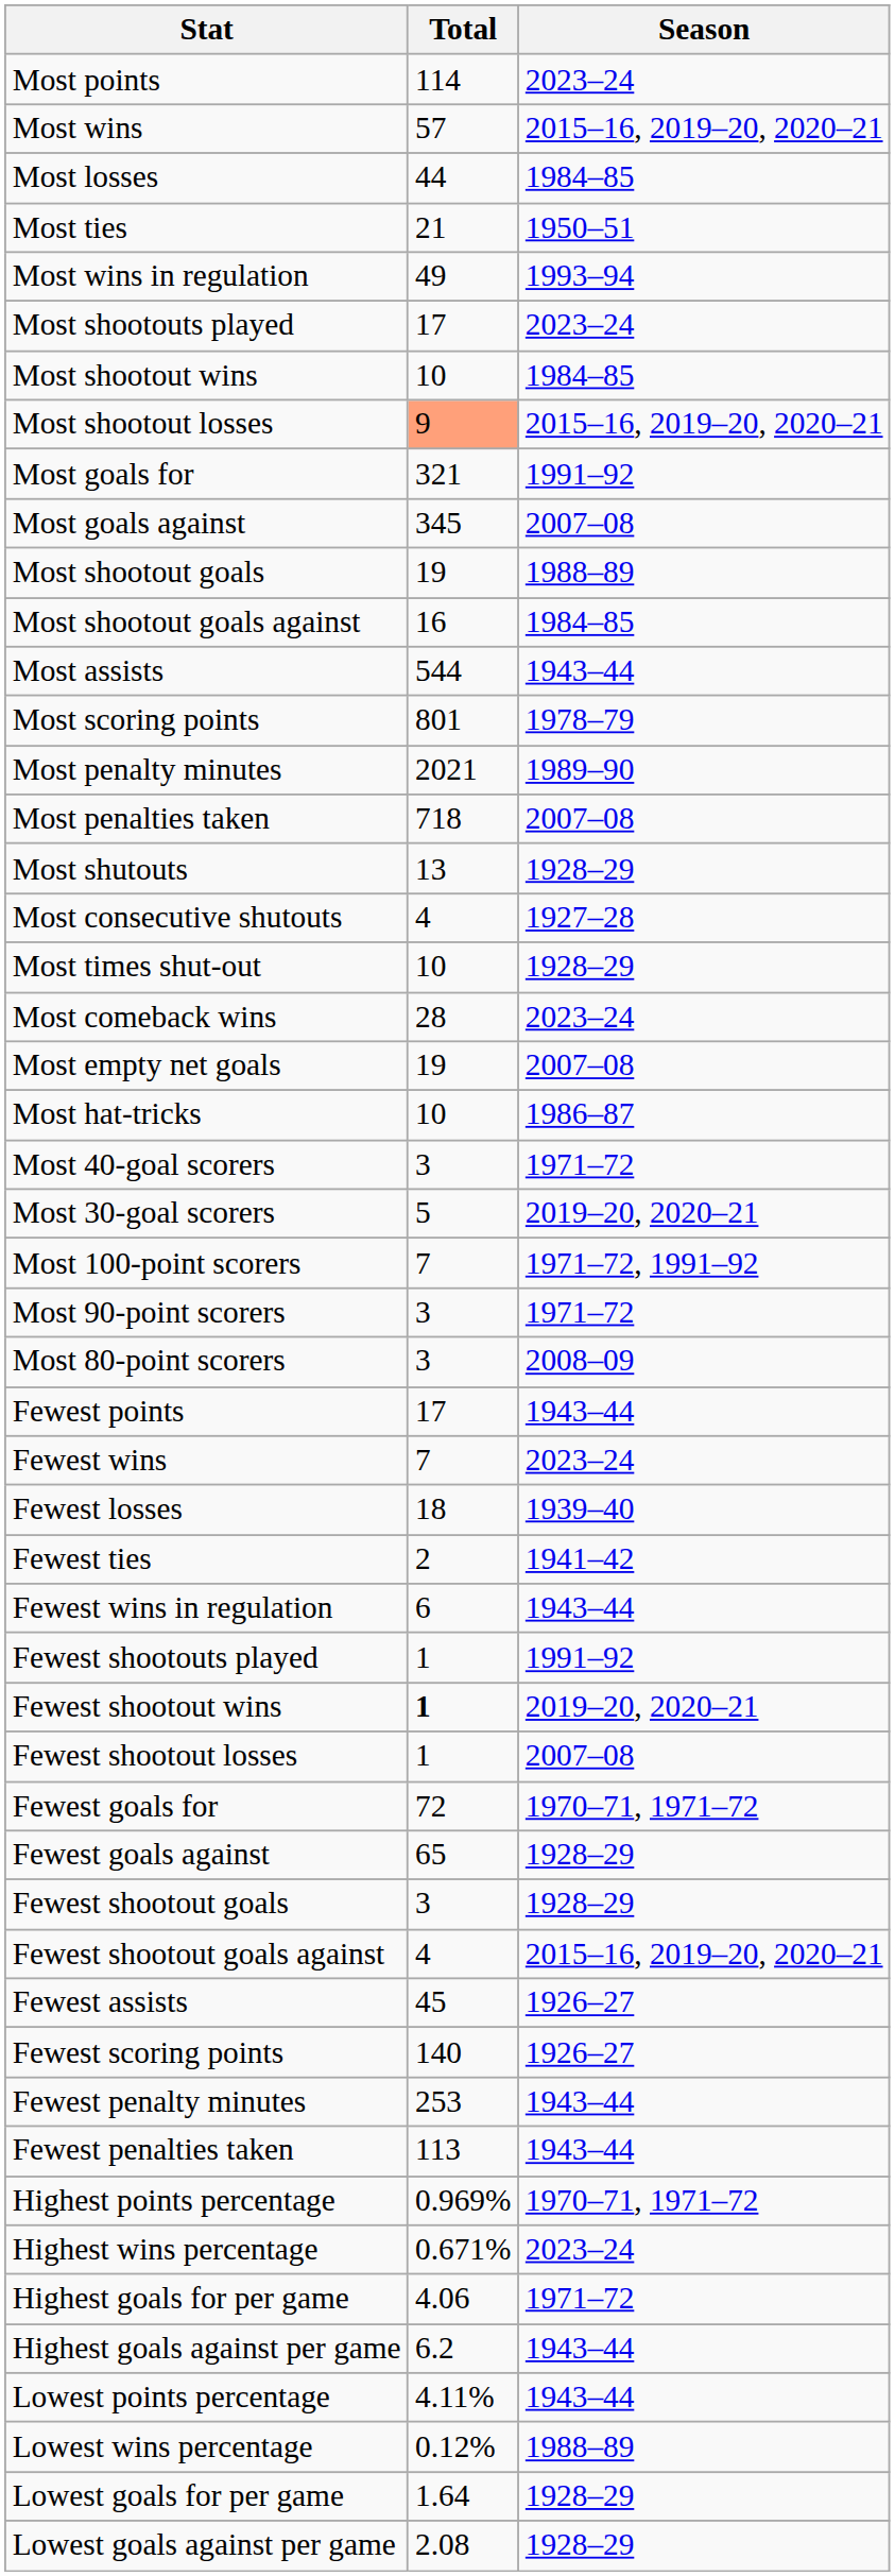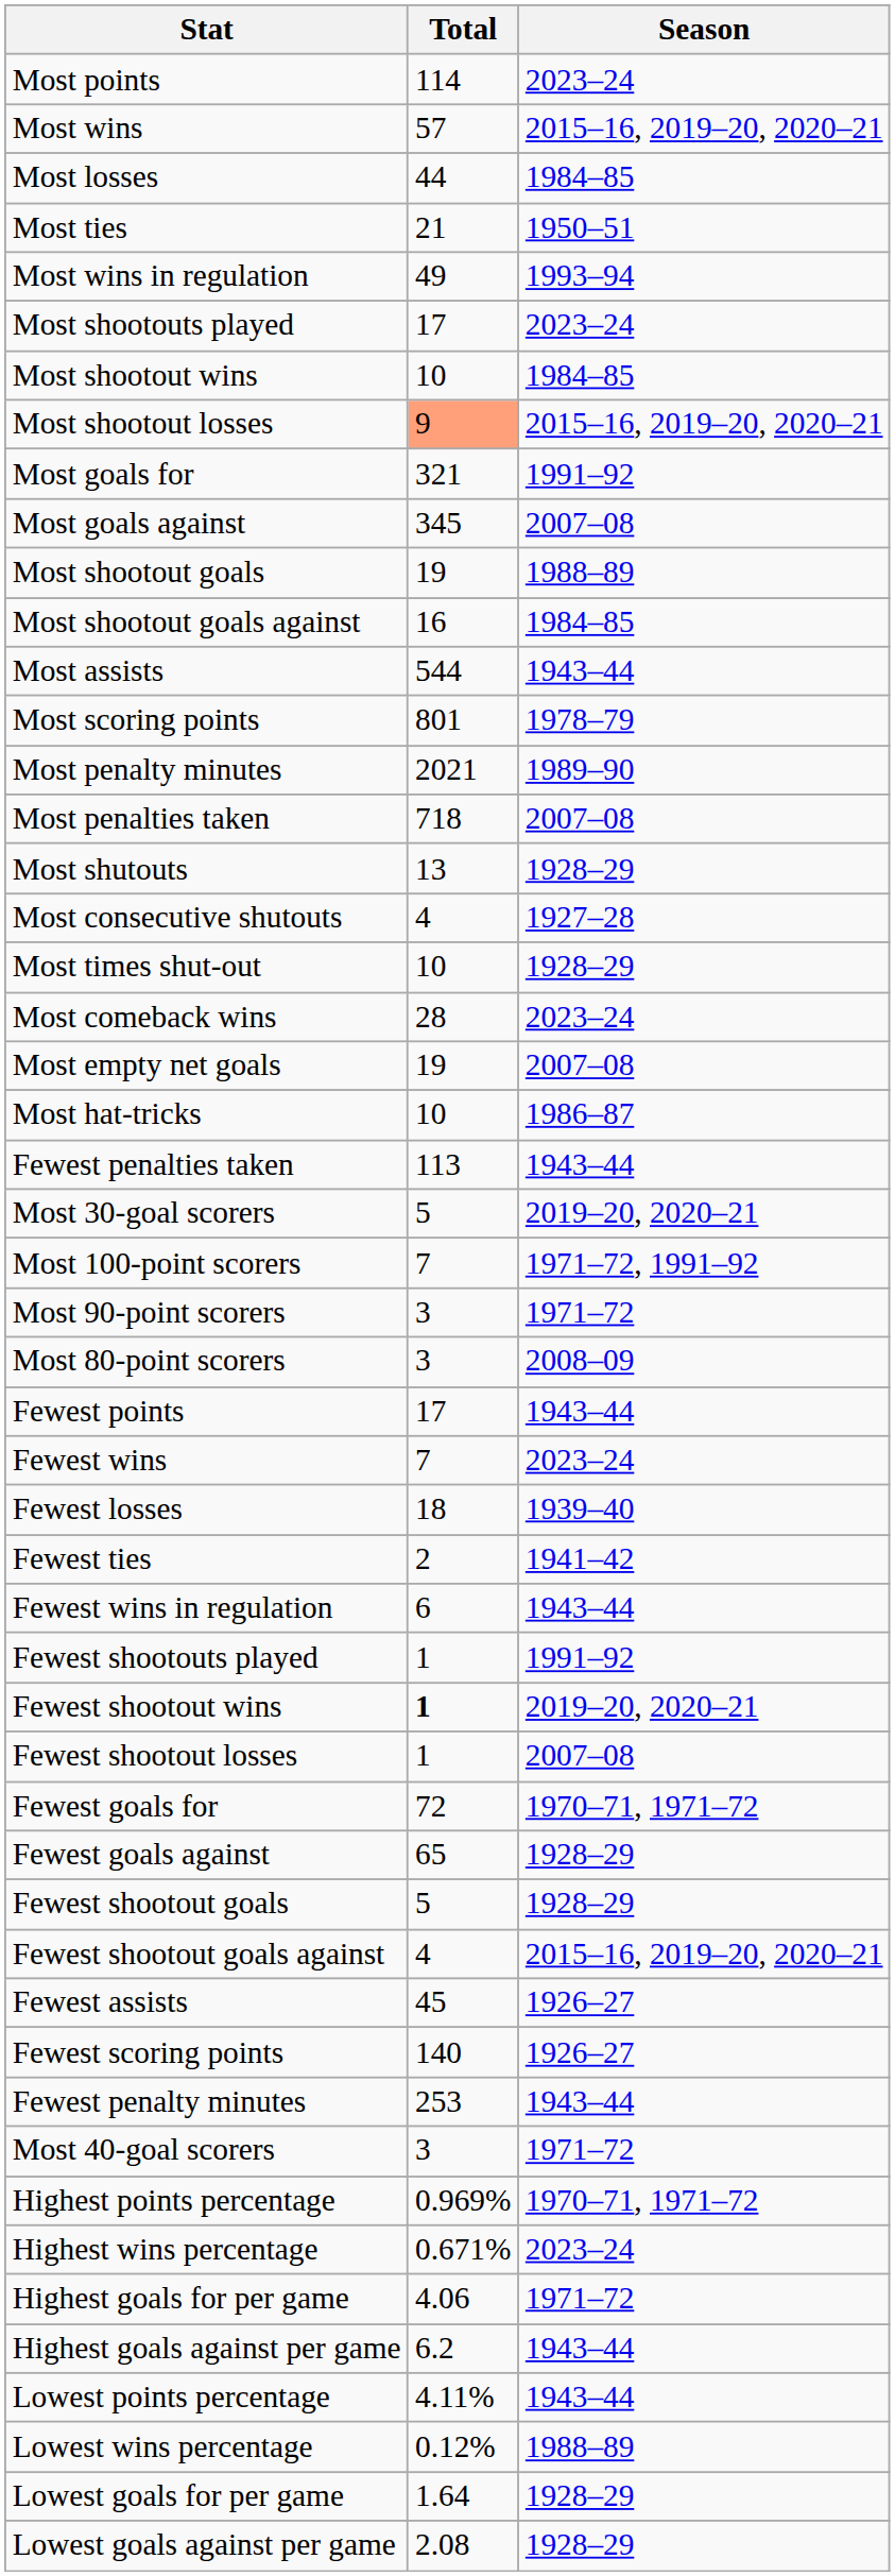 <table class="wikitable">
 <tr>
 <th>Stat</th>
 <th>Total</th>
 <th>Season</th>
 </tr>
 <tr>
 <td>Most points</td>
 <td>114</td>
 <td><a href='#'>2023–24</a></td>
 </tr>
 <tr>
 <td>Most wins</td>
 <td>57</td>
 <td><a href='#'>2015–16</a>, <a href='#'>2019–20</a>, <a href='#'>2020–21</a></td>
 </tr>
 <tr>
 <td>Most losses</td>
 <td>44</td>
 <td><a href='#'>1984–85</a></td>
 </tr>
 <tr>
 <td>Most ties</td>
 <td>21</td>
 <td><a href='#'>1950–51</a></td>
 </tr>
 <tr>
 <td>Most wins in regulation</td>
 <td>49</td>
 <td><a href='#'>1993–94</a></td>
 </tr>
 <tr>
 <td>Most shootouts played</td>
 <td>17</td>
 <td><a href='#'>2023–24</a></td>
 </tr>
 <tr>
 <td>Most shootout wins</td>
 <td>10</td>
 <td><a href='#'>1984–85</a></td>
 </tr>
 <tr>
 <td>Most shootout losses</td>
 <td style="background: lightsalmon;">9</td>
 <td><a href='#'>2015–16</a>, <a href='#'>2019–20</a>, <a href='#'>2020–21</a></td>
 </tr>
 <tr>
 <td>Most goals for</td>
 <td>321</td>
 <td><a href='#'>1991–92</a></td>
 </tr>
 <tr>
 <td>Most goals against</td>
 <td>345</td>
 <td><a href='#'>2007–08</a></td>
 </tr>
 <tr>
 <td>Most shootout goals</td>
 <td>19</td>
 <td><a href='#'>1988–89</a></td>
 </tr>
 <tr>
 <td>Most shootout goals against</td>
 <td>16</td>
 <td><a href='#'>1984–85</a></td>
 </tr>
 <tr>
 <td>Most assists</td>
 <td>544</td>
 <td><a href='#'>1943–44</a></td>
 </tr>
 <tr>
 <td>Most scoring points</td>
 <td>801</td>
 <td><a href='#'>1978–79</a></td>
 </tr>
 <tr>
 <td>Most penalty minutes</td>
 <td>2021</td>
 <td><a href='#'>1989–90</a></td>
 </tr>
 <tr>
 <td>Most penalties taken</td>
 <td>718</td>
 <td><a href='#'>2007–08</a></td>
 </tr>
 <tr>
 <td>Most shutouts</td>
 <td>13</td>
 <td><a href='#'>1928–29</a></td>
 </tr>
 <tr>
 <td>Most consecutive shutouts</td>
 <td>4</td>
 <td><a href='#'>1927–28</a></td>
 </tr>
 <tr>
 <td>Most times shut-out</td>
 <td>10</td>
 <td><a href='#'>1928–29</a></td>
 </tr>
 <tr>
 <td>Most comeback wins</td>
 <td>28</td>
 <td><a href='#'>2023–24</a></td>
 </tr>
 <tr>
 <td>Most empty net goals</td>
 <td>19</td>
 <td><a href='#'>2007–08</a></td>
 </tr>
 <tr>
 <td>Most hat-tricks</td>
 <td>10</td>
 <td><a href='#'>1986–87</a></td>
 </tr>
 <tr>
-<td>Most 40-goal scorers</td>
-<td>3</td>
-<td><a href='#'>1971–72</a></td>
+<td>Fewest penalties taken</td>
+<td>113</td>
+<td><a href='#'>1943–44</a></td>
 </tr>
 <tr>
 <td>Most 30-goal scorers</td>
 <td>5</td>
 <td><a href='#'>2019–20</a>, <a href='#'>2020–21</a></td>
 </tr>
 <tr>
 <td>Most 100-point scorers</td>
 <td>7</td>
 <td><a href='#'>1971–72</a>, <a href='#'>1991–92</a></td>
 </tr>
 <tr>
 <td>Most 90-point scorers</td>
 <td>3</td>
 <td><a href='#'>1971–72</a></td>
 </tr>
 <tr>
 <td>Most 80-point scorers</td>
 <td>3</td>
 <td><a href='#'>2008–09</a></td>
 </tr>
 <tr>
 <td>Fewest points</td>
 <td>17</td>
 <td><a href='#'>1943–44</a></td>
 </tr>
 <tr>
 <td>Fewest wins</td>
 <td>7</td>
 <td><a href='#'>2023–24</a></td>
 </tr>
 <tr>
 <td>Fewest losses</td>
 <td>18</td>
 <td><a href='#'>1939–40</a></td>
 </tr>
 <tr>
 <td>Fewest ties</td>
 <td>2</td>
 <td><a href='#'>1941–42</a></td>
 </tr>
 <tr>
 <td>Fewest wins in regulation</td>
 <td>6</td>
 <td><a href='#'>1943–44</a></td>
 </tr>
 <tr>
 <td>Fewest shootouts played</td>
 <td>1</td>
 <td><a href='#'>1991–92</a></td>
 </tr>
 <tr>
 <td>Fewest shootout wins</td>
 <td><strong>1</strong></td>
 <td><a href='#'>2019–20</a>, <a href='#'>2020–21</a></td>
 </tr>
 <tr>
 <td>Fewest shootout losses</td>
 <td>1</td>
 <td><a href='#'>2007–08</a></td>
 </tr>
 <tr>
 <td>Fewest goals for</td>
 <td>72</td>
 <td><a href='#'>1970–71</a>, <a href='#'>1971–72</a></td>
 </tr>
 <tr>
 <td>Fewest goals against</td>
 <td>65</td>
 <td><a href='#'>1928–29</a></td>
 </tr>
 <tr>
 <td>Fewest shootout goals</td>
-<td>3</td>
+<td>5</td>
 <td><a href='#'>1928–29</a></td>
 </tr>
 <tr>
 <td>Fewest shootout goals against</td>
 <td>4</td>
 <td><a href='#'>2015–16</a>, <a href='#'>2019–20</a>, <a href='#'>2020–21</a></td>
 </tr>
 <tr>
 <td>Fewest assists</td>
 <td>45</td>
 <td><a href='#'>1926–27</a></td>
 </tr>
 <tr>
 <td>Fewest scoring points</td>
 <td>140</td>
 <td><a href='#'>1926–27</a></td>
 </tr>
 <tr>
 <td>Fewest penalty minutes</td>
 <td>253</td>
 <td><a href='#'>1943–44</a></td>
 </tr>
 <tr>
-<td>Fewest penalties taken</td>
-<td>113</td>
-<td><a href='#'>1943–44</a></td>
+<td>Most 40-goal scorers</td>
+<td>3</td>
+<td><a href='#'>1971–72</a></td>
 </tr>
 <tr>
 <td>Highest points percentage</td>
 <td>0.969%</td>
 <td><a href='#'>1970–71</a>, <a href='#'>1971–72</a></td>
 </tr>
 <tr>
 <td>Highest wins percentage</td>
 <td>0.671%</td>
 <td><a href='#'>2023–24</a></td>
 </tr>
 <tr>
 <td>Highest goals for per game</td>
 <td>4.06</td>
 <td><a href='#'>1971–72</a></td>
 </tr>
 <tr>
 <td>Highest goals against per game</td>
 <td>6.2</td>
 <td><a href='#'>1943–44</a></td>
 </tr>
 <tr>
 <td>Lowest points percentage</td>
 <td>4.11%</td>
 <td><a href='#'>1943–44</a></td>
 </tr>
 <tr>
 <td>Lowest wins percentage</td>
 <td>0.12%</td>
 <td><a href='#'>1988–89</a></td>
 </tr>
 <tr>
 <td>Lowest goals for per game</td>
 <td>1.64</td>
 <td><a href='#'>1928–29</a></td>
 </tr>
 <tr>
 <td>Lowest goals against per game</td>
 <td>2.08</td>
 <td><a href='#'>1928–29</a></td>
 </tr>
 </table>
